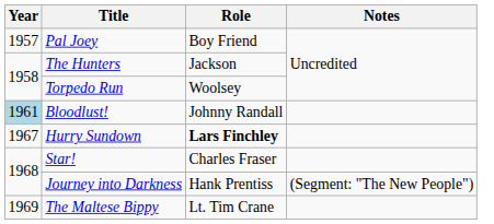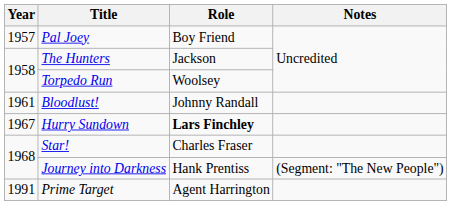 <table class="wikitable sortable">
 <tr>
 <th>Year</th>
 <th>Title</th>
 <th>Role</th>
 <th class="unsortable">Notes</th>
 </tr>
 <tr>
 <td>1957</td>
 <td><em><a href='#'>Pal Joey</a></em></td>
 <td>Boy Friend</td>
 <td rowspan=3>Uncredited</td>
 </tr>
 <tr>
 <td rowspan=2>1958</td>
 <td><em><a href='#'>The Hunters</a></em></td>
 <td>Jackson</td>
 </tr>
 <tr>
 <td><em><a href='#'>Torpedo Run</a></em></td>
 <td>Woolsey</td>
 </tr>
 <tr>
-<td style="background: lightblue;">1961</td>
+<td>1961</td>
 <td><em><a href='#'>Bloodlust!</a></em></td>
 <td>Johnny Randall</td>
 <td></td>
 </tr>
 <tr>
 <td>1967</td>
 <td><em><a href='#'>Hurry Sundown</a></em></td>
 <td><strong>Lars Finchley</strong></td>
 <td></td>
 </tr>
 <tr>
 <td rowspan=2>1968</td>
 <td><em><a href='#'>Star!</a></em></td>
 <td>Charles Fraser</td>
 <td></td>
 </tr>
 <tr>
 <td><em><a href='#'>Journey into Darkness</a></em></td>
 <td>Hank Prentiss</td>
 <td>(Segment: "The New People")</td>
 </tr>
 <tr>
-<td>1969</td>
-<td><em><a href='#'>The Maltese Bippy</a></em></td>
-<td>Lt. Tim Crane</td>
+<td>1991</td>
+<td><em>Prime Target</em></td>
+<td>Agent Harrington</td>
 <td></td>
 </tr>
 </table>
